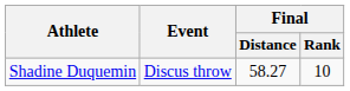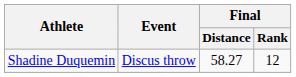 <table class="wikitable" style="font-size:90%">
 <tr>
 <th rowspan=2>Athlete</th>
 <th rowspan=2>Event</th>
 <th colspan=2>Final</th>
 </tr>
 <tr style="font-size:95%">
 <th>Distance</th>
 <th>Rank</th>
 </tr>
 <tr align=center>
 <td align=left><a href='#'>Shadine Duquemin</a></td>
 <td align=left><a href='#'>Discus throw</a></td>
 <td>58.27</td>
-<td>10</td>
+<td>12</td>
 </tr>
 </table>
